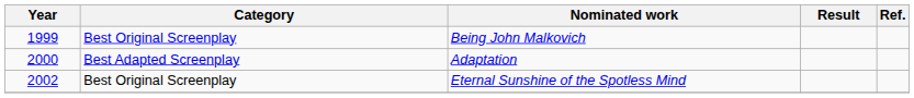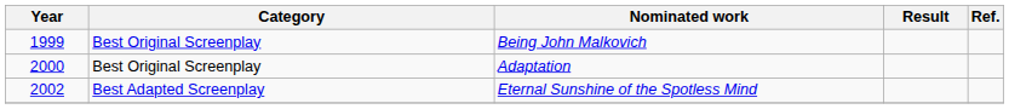 <table class=wikitable>
 <tr>
 <th scope="col" style="width:5em;">Year</th>
 <th scope="col" style="width:26em;">Category</th>
 <th scope="col" style="width:25em;">Nominated work</th>
 <th scope="col" style="width:5em;">Result</th>
 <th>Ref.</th>
 </tr>
 <tr>
 <td style="text-align:center;"><a href='#'>1999</a></td>
 <td><a href='#'>Best Original Screenplay</a></td>
 <td><em><a href='#'>Being John Malkovich</a></em></td>
 <td></td>
 <td></td>
 </tr>
 <tr>
 <td style="text-align:center;"><a href='#'>2000</a></td>
-<td><a href='#'>Best Adapted Screenplay</a></td>
+<td>Best Original Screenplay</td>
 <td><em><a href='#'>Adaptation</a></em></td>
 <td></td>
 <td></td>
 </tr>
 <tr>
 <td style="text-align:center;"><a href='#'>2002</a></td>
-<td>Best Original Screenplay</td>
+<td><a href='#'>Best Adapted Screenplay</a></td>
 <td><em><a href='#'>Eternal Sunshine of the Spotless Mind</a></em></td>
 <td></td>
 <td></td>
 </tr>
 <tr>
 </tr>
 </table>
